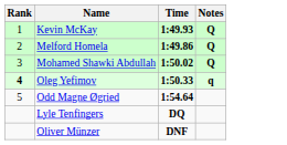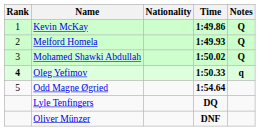 <table class="wikitable sortable" style="text-align:center">
 <tr>
 <th>Rank</th>
 <th>Name</th>
+<th>Nationality</th>
 <th>Time</th>
 <th>Notes</th>
 </tr>
 <tr bgcolor=ccffcc>
 <td>1</td>
 <td align=left><a href='#'>Kevin McKay</a></td>
-<td><strong>1:49.93</strong></td>
+<td align=left></td>
+<td><strong>1:49.86</strong></td>
 <td><strong>Q</strong></td>
 </tr>
 <tr bgcolor=ccffcc>
 <td>2</td>
 <td align=left><a href='#'>Melford Homela</a></td>
-<td><strong>1:49.86</strong></td>
+<td align=left></td>
+<td><strong>1:49.93</strong></td>
 <td><strong>Q</strong></td>
 </tr>
 <tr bgcolor=ccffcc>
 <td>3</td>
 <td align=left><a href='#'>Mohamed Shawki Abdullah</a></td>
+<td align=left></td>
 <td><strong>1:50.02</strong></td>
 <td><strong>Q</strong></td>
 </tr>
 <tr bgcolor=ddffdd>
 <td><strong>4</strong></td>
 <td align=left><a href='#'>Oleg Yefimov</a></td>
+<td align=left></td>
 <td><strong>1:50.33</strong></td>
 <td><strong>q</strong></td>
 </tr>
 <tr>
 <td>5</td>
 <td align=left><a href='#'>Odd Magne Øgried</a></td>
+<td align=left></td>
 <td><strong>1:54.64</strong></td>
 <td></td>
 </tr>
 <tr>
 <td></td>
 <td align=left><a href='#'>Lyle Tenfingers</a></td>
+<td align=left></td>
 <td><strong>DQ</strong></td>
 <td></td>
 </tr>
 <tr>
 <td></td>
 <td align=left><a href='#'>Oliver Münzer</a></td>
+<td align=left></td>
 <td><strong>DNF</strong></td>
 <td></td>
 </tr>
 </table>
